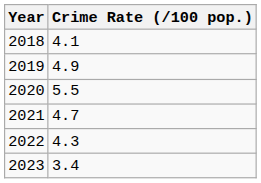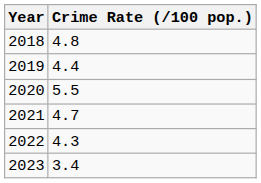 <table class="wikitable">
 <tr>
 <th>Year</th>
 <th>Crime Rate (/100 pop.)</th>
 </tr>
 <tr>
 <td>2018</td>
-<td>4.1</td>
+<td>4.8</td>
 </tr>
 <tr>
 <td>2019</td>
-<td>4.9</td>
+<td>4.4</td>
 </tr>
 <tr>
 <td>2020</td>
 <td>5.5</td>
 </tr>
 <tr>
 <td>2021</td>
 <td>4.7</td>
 </tr>
 <tr>
 <td>2022</td>
 <td>4.3</td>
 </tr>
 <tr>
 <td>2023</td>
 <td>3.4</td>
 </tr>
 </table>
